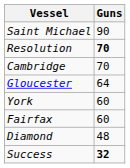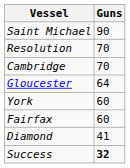 <table class="wikitable">
 <tr>
 <th>Vessel</th>
 <th>Guns</th>
 </tr>
 <tr>
 <td><em>Saint Michael</em></td>
 <td>90</td>
 </tr>
 <tr>
 <td><em>Resolution</em></td>
-<td><strong>70</strong></td>
+<td>70</td>
 </tr>
 <tr>
 <td><em>Cambridge</em></td>
 <td>70</td>
 </tr>
 <tr>
 <td><a href='#'><em>Gloucester</em></a></td>
 <td>64</td>
 </tr>
 <tr>
 <td><em>York</em></td>
 <td>60</td>
 </tr>
 <tr>
 <td><em>Fairfax</em></td>
 <td>60</td>
 </tr>
 <tr>
 <td><em>Diamond</em></td>
-<td>48</td>
+<td>41</td>
 </tr>
 <tr>
 <td><em>Success</em></td>
 <td><strong>32</strong></td>
 </tr>
 </table>
